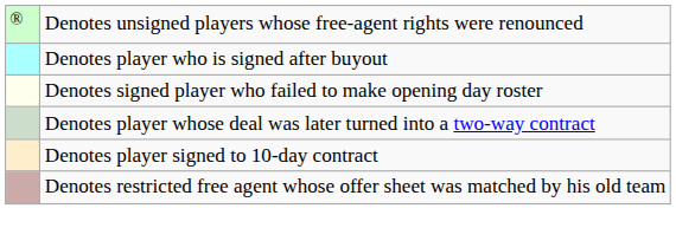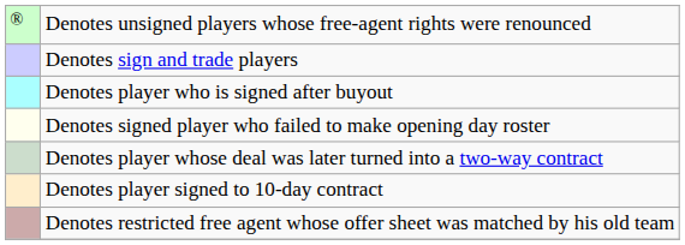 <table class="wikitable">
 <tr>
 <td style="width:20px; background:#cfc;"><sup>®</sup></td>
 <td>Denotes unsigned players whose free-agent rights were renounced</td>
+</tr>
+<tr>
+<td style="width:20px; background:#ccf;"></td>
+<td>Denotes <a href='#'>sign and trade</a> players</td>
 </tr>
 <tr>
 <td style="width:20px; background:#aff;"></td>
 <td>Denotes player who is signed after buyout</td>
 </tr>
 <tr>
 <td style="width:20px; background:#ffe;"></td>
 <td>Denotes signed player who failed to make opening day roster</td>
 </tr>
 <tr>
 <td style="width:20px; background:#cdc;"></td>
 <td>Denotes player whose deal was later turned into a <a href='#'>two-way contract</a></td>
 </tr>
 <tr>
 <td style="width:20px; background:#fec;"></td>
 <td>Denotes player signed to 10-day contract</td>
 </tr>
 <tr>
 <td style="width:20px; background:#caa;"></td>
 <td>Denotes restricted free agent whose offer sheet was matched by his old team</td>
 </tr>
 <tr>
 </tr>
 </table>
